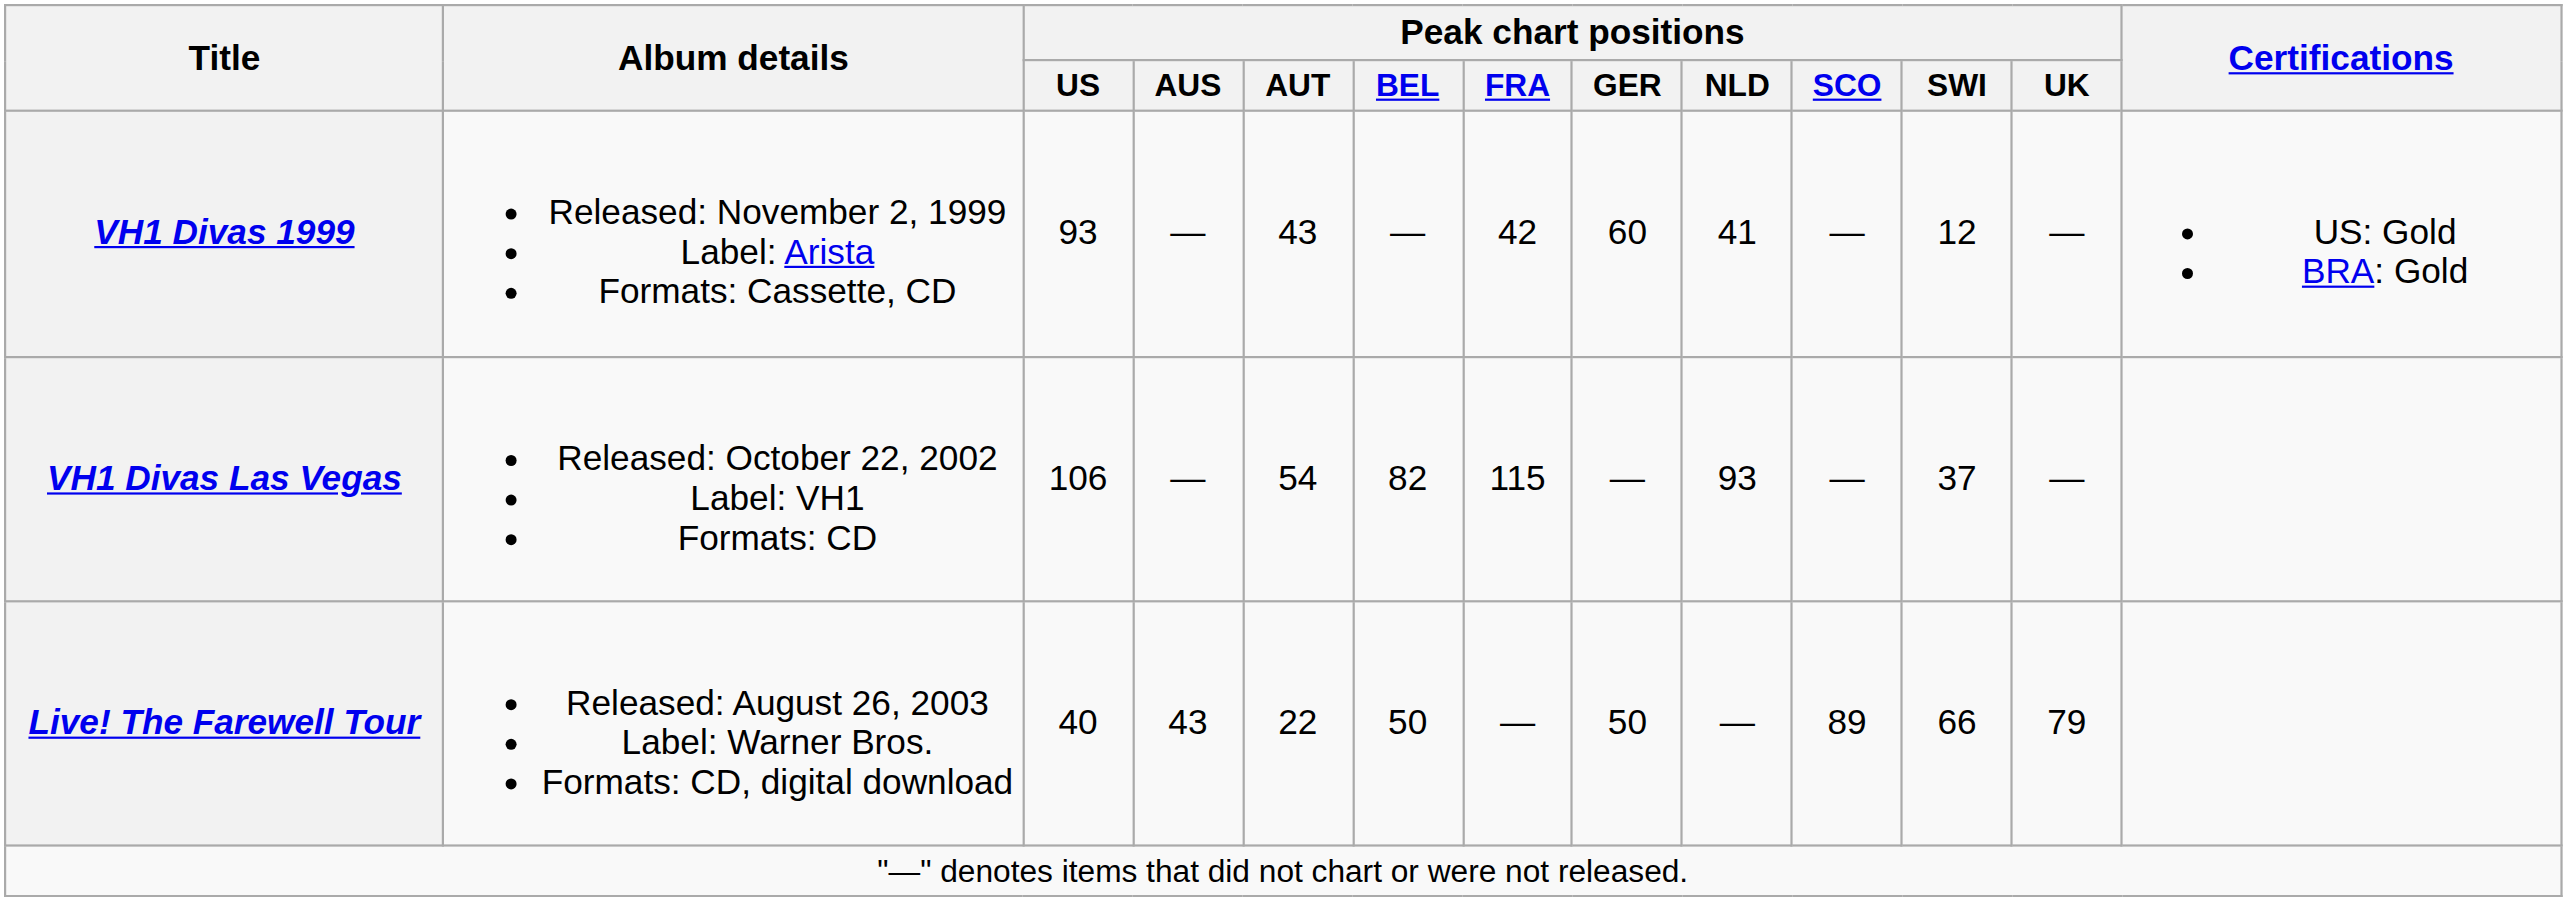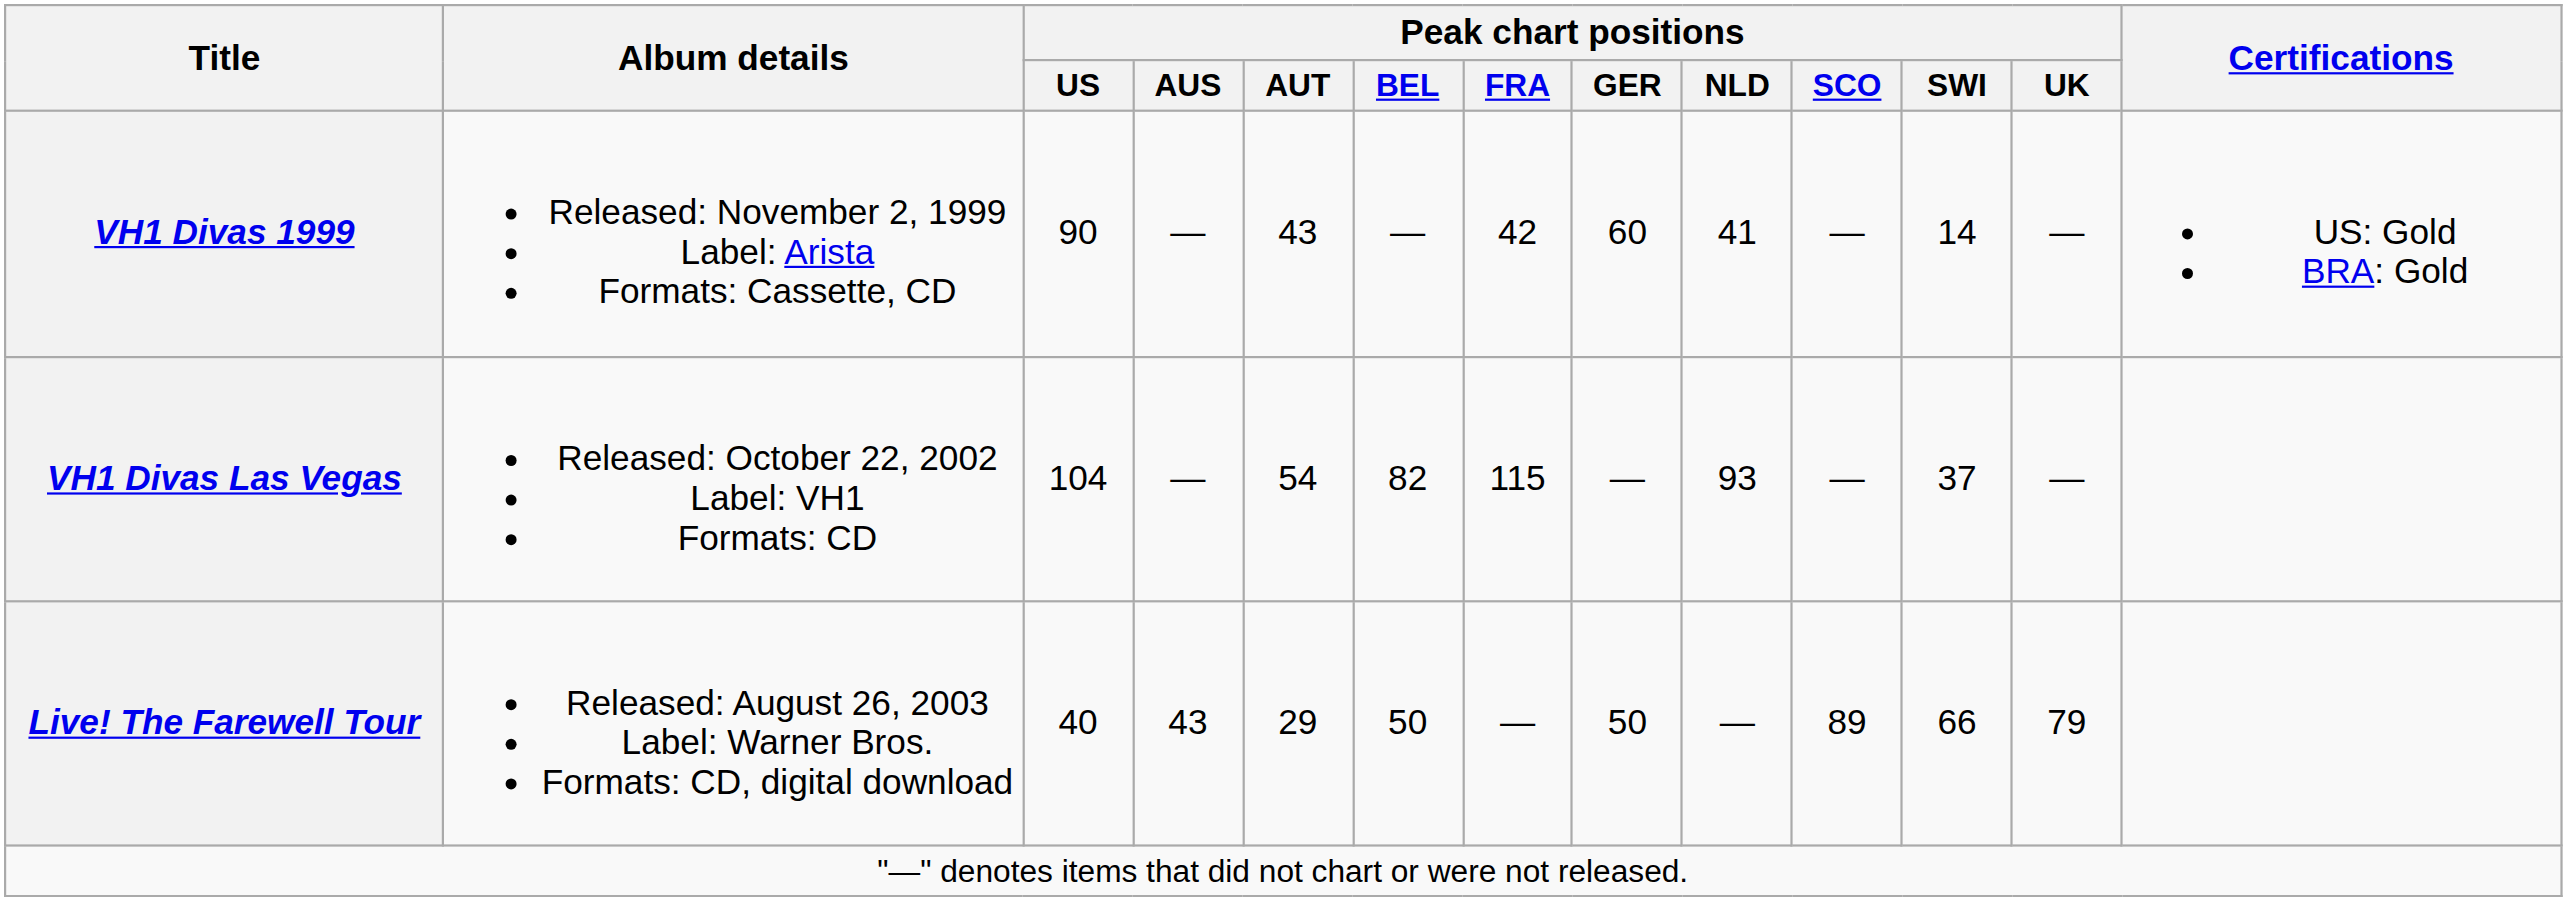 <table class="wikitable plainrowheaders" style="text-align:center;">
 <tr>
 <th scope="col" rowspan="2" style="width:12em;">Title</th>
 <th scope="col" rowspan="2" style="width:16em;">Album details</th>
 <th colspan="10" scope="col">Peak chart positions</th>
 <th scope="col" rowspan="2" style="width:12em;"><a href='#'>Certifications</a></th>
 </tr>
 <tr>
 <th scope="col" style="width:3em;font-size:90%;">US<br></th>
 <th scope="col" style="width:3em;font-size:90%;">AUS<br></th>
 <th scope="col" style="width:3em;font-size:90%;">AUT<br></th>
 <th scope="col" style="width:3em;font-size:90%;"><a href='#'>BEL</a><br></th>
 <th scope="col" style="width:3em;font-size:90%;"><a href='#'>FRA</a><br></th>
 <th scope="col" style="width:3em;font-size:90%;">GER<br></th>
 <th scope="col" style="width:3em;font-size:90%;">NLD<br></th>
 <th scope="col" style="width:3em;font-size:90%;"><a href='#'>SCO</a><br></th>
 <th scope="col" style="width:3em;font-size:90%;">SWI<br></th>
 <th scope="col" style="width:3em;font-size:90%;">UK<br></th>
 </tr>
 <tr>
 <th scope="row"><em><a href='#'>VH1 Divas 1999</a></em></th>
 <td><br><ul><li>Released: November 2, 1999</li><li>Label: <a href='#'>Arista</a></li><li>Formats: Cassette, CD</li></ul></td>
-<td>93</td>
+<td>90</td>
 <td>—</td>
 <td>43</td>
 <td>—</td>
 <td>42</td>
 <td>60</td>
 <td>41</td>
 <td>—</td>
-<td>12</td>
+<td>14</td>
 <td>—</td>
 <td><br><ul><li>US: Gold</li><li><a href='#'>BRA</a>: Gold</li></ul></td>
 </tr>
 <tr>
 <th scope="row"><em><a href='#'>VH1 Divas Las Vegas</a></em></th>
 <td><br><ul><li>Released: October 22, 2002</li><li>Label: VH1</li><li>Formats: CD</li></ul></td>
-<td>106</td>
+<td>104</td>
 <td>—</td>
 <td>54</td>
 <td>82</td>
 <td>115</td>
 <td>—</td>
 <td>93</td>
 <td>—</td>
 <td>37</td>
 <td>—</td>
 <td></td>
 </tr>
 <tr>
 <th scope="row"><em><a href='#'>Live! The Farewell Tour</a></em></th>
 <td><br><ul><li>Released: August 26, 2003</li><li>Label: Warner Bros.</li><li>Formats: CD, digital download</li></ul></td>
 <td>40</td>
 <td>43</td>
-<td>22</td>
+<td>29</td>
 <td>50</td>
 <td>—</td>
 <td>50</td>
 <td>—</td>
 <td>89</td>
 <td>66</td>
 <td>79</td>
 <td></td>
 </tr>
 <tr>
 <td colspan="14" style="text-align:center; font-size:90%;">"—" denotes items that did not chart or were not released.</td>
 </tr>
 </table>
